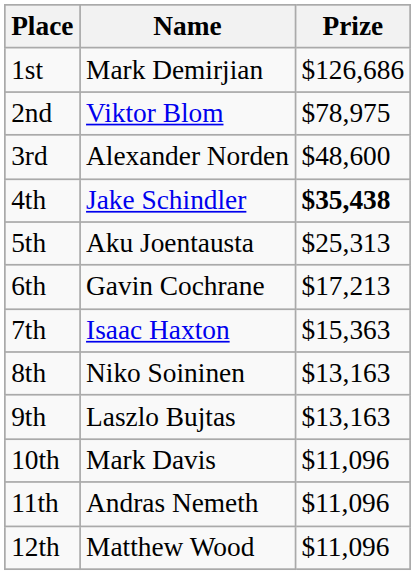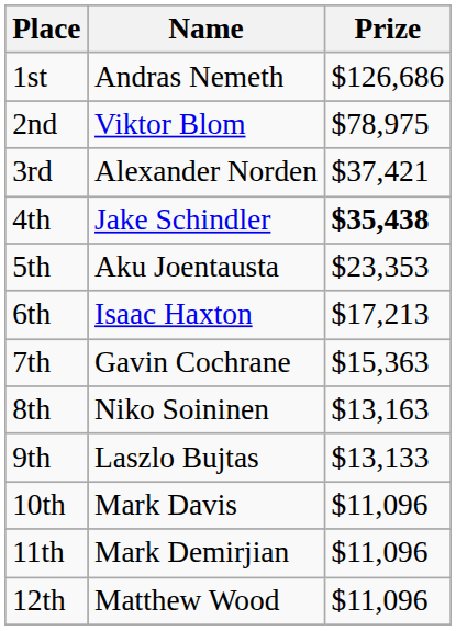 <table class="wikitable">
 <tr>
 <th>Place</th>
 <th>Name</th>
 <th>Prize</th>
 </tr>
 <tr>
 <td>1st</td>
-<td> Mark Demirjian</td>
+<td> Andras Nemeth</td>
 <td>$126,686</td>
 </tr>
 <tr>
 <td>2nd</td>
 <td> <a href='#'>Viktor Blom</a></td>
 <td>$78,975</td>
 </tr>
 <tr>
 <td>3rd</td>
 <td> Alexander Norden</td>
-<td>$48,600</td>
+<td>$37,421</td>
 </tr>
 <tr>
 <td>4th</td>
 <td> <a href='#'>Jake Schindler</a></td>
 <td><strong>$35,438</strong></td>
 </tr>
 <tr>
 <td>5th</td>
 <td> Aku Joentausta</td>
-<td>$25,313</td>
+<td>$23,353</td>
 </tr>
 <tr>
 <td>6th</td>
-<td> Gavin Cochrane</td>
+<td> <a href='#'>Isaac Haxton</a></td>
 <td>$17,213</td>
 </tr>
 <tr>
 <td>7th</td>
-<td> <a href='#'>Isaac Haxton</a></td>
+<td> Gavin Cochrane</td>
 <td>$15,363</td>
 </tr>
 <tr>
 <td>8th</td>
 <td> Niko Soininen</td>
 <td>$13,163</td>
 </tr>
 <tr>
 <td>9th</td>
 <td> Laszlo Bujtas</td>
-<td>$13,163</td>
+<td>$13,133</td>
 </tr>
 <tr>
 <td>10th</td>
 <td> Mark Davis</td>
 <td>$11,096</td>
 </tr>
 <tr>
 <td>11th</td>
-<td> Andras Nemeth</td>
+<td> Mark Demirjian</td>
 <td>$11,096</td>
 </tr>
 <tr>
 <td>12th</td>
 <td> Matthew Wood</td>
 <td>$11,096</td>
 </tr>
 </table>
